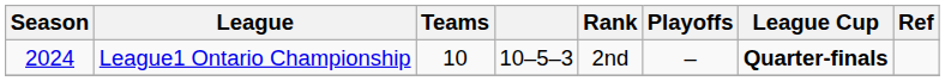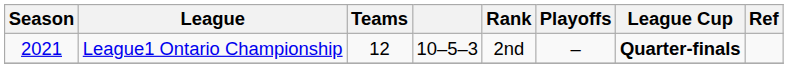 <table class="wikitable" style="text-align: center;">
 <tr>
 <th>Season</th>
 <th>League</th>
 <th>Teams</th>
 <th></th>
 <th>Rank</th>
 <th>Playoffs</th>
 <th>League Cup</th>
 <th>Ref</th>
 </tr>
 <tr>
-<td><a href='#'>2024</a></td>
+<td><a href='#'>2021</a></td>
 <td><a href='#'>League1 Ontario Championship</a></td>
-<td>10</td>
+<td>12</td>
 <td>10–5–3</td>
 <td>2nd</td>
 <td>–</td>
 <td><strong>Quarter-finals</strong></td>
 <td></td>
 </tr>
 <tr>
 </tr>
 </table>
